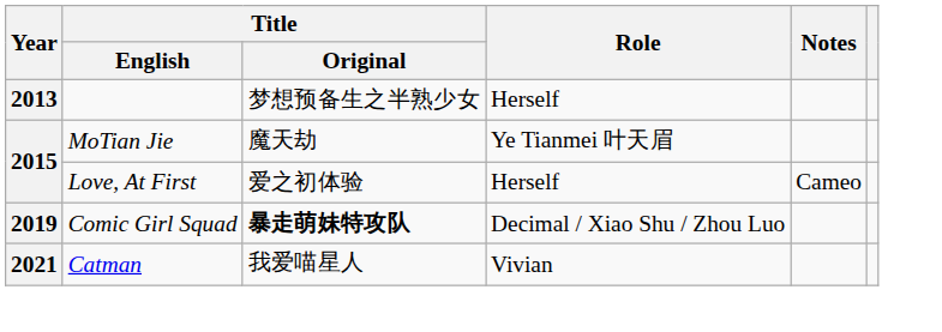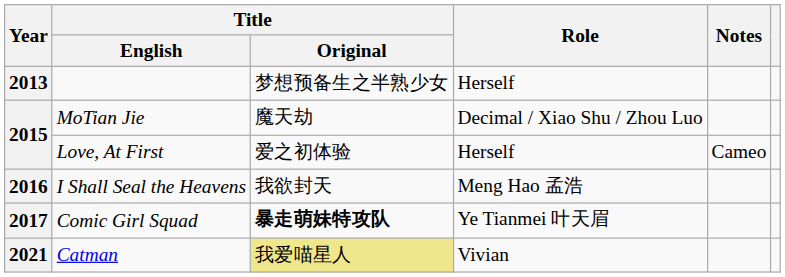 <table class="wikitable sortable plainrowheaders">
 <tr>
 <th scope="col" rowspan="2">Year</th>
 <th scope="col" colspan="2">Title</th>
 <th scope="col" rowspan="2">Role</th>
 <th scope="col" rowspan="2">Notes</th>
 <th scope="col" rowspan="2" class="unsortable"></th>
 </tr>
 <tr>
 <th scope="col">English</th>
 <th scope="col">Original</th>
 </tr>
 <tr>
 <th scope="row">2013</th>
 <td></td>
 <td>梦想预备生之半熟少女</td>
 <td>Herself</td>
 <td></td>
 <td></td>
 </tr>
 <tr>
 <th scope="row" rowspan="2">2015</th>
 <td><em>MoTian Jie</em></td>
 <td>魔天劫</td>
-<td>Ye Tianmei 叶天眉</td>
+<td>Decimal / Xiao Shu / Zhou Luo</td>
 <td></td>
 <td></td>
 </tr>
 <tr>
 <td><em>Love, At First</em></td>
 <td>爱之初体验</td>
 <td>Herself</td>
 <td>Cameo</td>
 <td></td>
 </tr>
 <tr>
-<th scope="row">2019</th>
+<th scope="row">2016</th>
+<td><em>I Shall Seal the Heavens</em></td>
+<td>我欲封天</td>
+<td>Meng Hao 孟浩</td>
+<td></td>
+<td></td>
+</tr>
+<tr>
+<th scope="row">2017</th>
 <td><em>Comic Girl Squad</em></td>
 <td><strong>暴走萌妹特攻队</strong></td>
-<td>Decimal / Xiao Shu / Zhou Luo</td>
+<td>Ye Tianmei 叶天眉</td>
 <td></td>
 <td></td>
 </tr>
 <tr>
 <th scope="row" No>2021</th>
 <td><em><a href='#'>Catman</a></em></td>
-<td>我爱喵星人</td>
+<td style="background: khaki;">我爱喵星人</td>
 <td>Vivian</td>
 <td></td>
 <td></td>
 </tr>
 </table>
